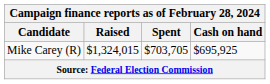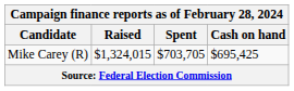 <table class="wikitable sortable">
 <tr>
 <th colspan=4>Campaign finance reports as of February 28, 2024</th>
 </tr>
 <tr style="text-align:center;">
 <th>Candidate</th>
 <th>Raised</th>
 <th>Spent</th>
 <th>Cash on hand</th>
 </tr>
 <tr>
 <td>Mike Carey (R)</td>
 <td>$1,324,015</td>
 <td>$703,705</td>
-<td>$695,925</td>
+<td>$695,425</td>
 </tr>
 <tr>
 <th colspan="4"><small>Source: <a href='#'>Federal Election Commission</a></small></th>
 </tr>
 </table>
